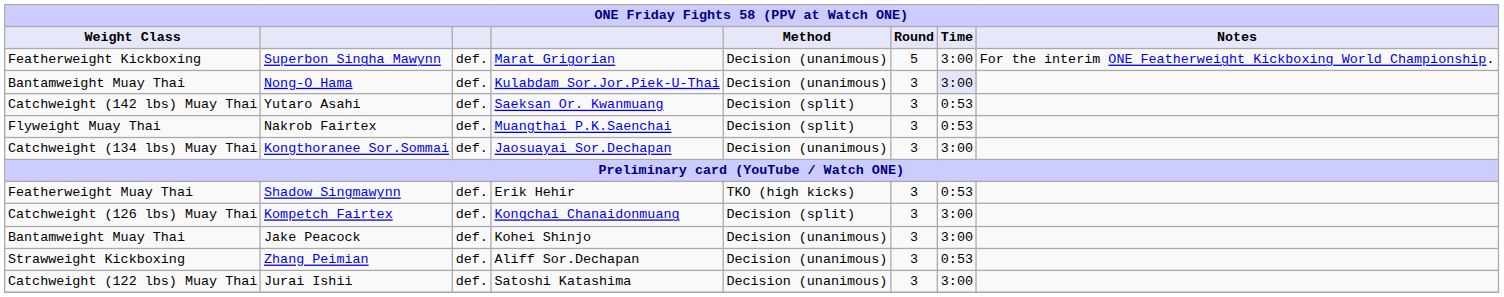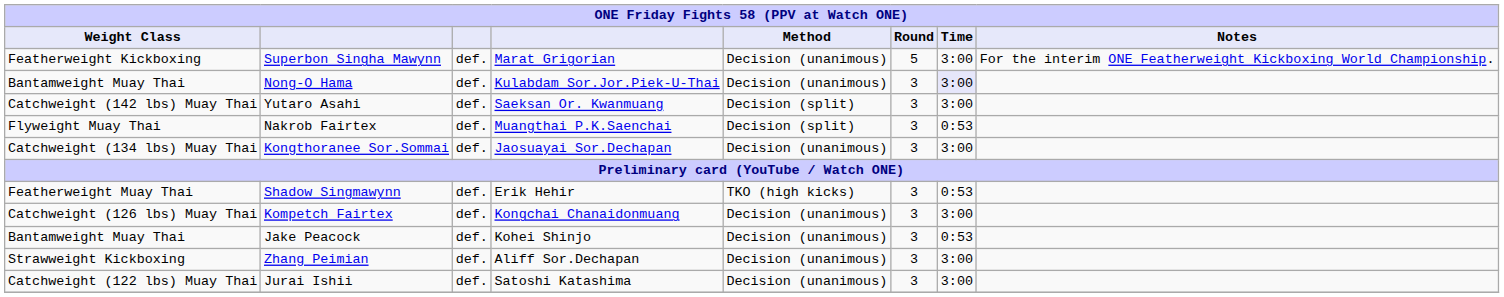 <table class="wikitable" style="font-size: 80%;">
 <tr>
 <th colspan="8" style="background-color: #ccf; color: #000080; text-align: center;"><strong>ONE Friday Fights 58 (PPV at Watch ONE)</strong></th>
 </tr>
 <tr>
 <th colspan="1" style="background-color: #E6E8FA; color: #000000; text-align: center;">Weight Class</th>
 <th colspan="1" style="background-color: #E6E8FA; color: #000000; text-align: center;"></th>
 <th colspan="1" style="background-color: #E6E8FA; color: #000000; text-align: center;"></th>
 <th colspan="1" style="background-color: #E6E8FA; color: #000000; text-align: center;"></th>
 <th colspan="1" style="background-color: #E6E8FA; color: #000000; text-align: center;">Method</th>
 <th colspan="1" style="background-color: #E6E8FA; color: #000000; text-align: center;">Round</th>
 <th colspan="1" style="background-color: #E6E8FA; color: #000000; text-align: center;">Time</th>
 <th colspan="1" style="background-color: #E6E8FA; color: #000000; text-align: center;">Notes</th>
 </tr>
 <tr>
 <td>Featherweight Kickboxing</td>
 <td> <a href='#'>Superbon Singha Mawynn</a></td>
 <td>def.</td>
 <td> <a href='#'>Marat Grigorian</a></td>
 <td>Decision (unanimous)</td>
 <td align=center>5</td>
 <td align=center>3:00</td>
 <td>For the interim <a href='#'>ONE Featherweight Kickboxing World Championship</a>.</td>
 </tr>
 <tr>
 <td>Bantamweight Muay Thai</td>
 <td> <a href='#'>Nong-O Hama</a></td>
 <td>def.</td>
 <td> <a href='#'>Kulabdam Sor.Jor.Piek-U-Thai</a></td>
 <td>Decision (unanimous)</td>
 <td align=center>3</td>
 <td align=center style="background: lavender;">3:00</td>
 <td></td>
 </tr>
 <tr>
 <td>Catchweight (142 lbs) Muay Thai</td>
 <td> Yutaro Asahi</td>
 <td>def.</td>
 <td> <a href='#'>Saeksan Or. Kwanmuang</a></td>
 <td>Decision (split)</td>
 <td align=center>3</td>
-<td align=center>0:53</td>
+<td align=center>3:00</td>
 <td></td>
 </tr>
 <tr>
 <td>Flyweight Muay Thai</td>
 <td> Nakrob Fairtex</td>
 <td>def.</td>
 <td> <a href='#'>Muangthai P.K.Saenchai</a></td>
 <td>Decision (split)</td>
 <td align=center>3</td>
 <td align=center>0:53</td>
 <td></td>
 </tr>
 <tr>
 <td>Catchweight (134 lbs) Muay Thai</td>
 <td> <a href='#'>Kongthoranee Sor.Sommai</a></td>
 <td>def.</td>
 <td> <a href='#'>Jaosuayai Sor.Dechapan</a></td>
 <td>Decision (unanimous)</td>
 <td align=center>3</td>
 <td align=center>3:00</td>
 <td></td>
 </tr>
 <tr>
 <th colspan="8" style="background-color: #ccf; color: #000080; text-align: center;"><strong>Preliminary card (YouTube / Watch ONE)</strong></th>
 </tr>
 <tr>
 <td>Featherweight Muay Thai</td>
 <td> <a href='#'>Shadow Singmawynn</a></td>
 <td>def.</td>
 <td> Erik Hehir</td>
 <td>TKO (high kicks)</td>
 <td align=center>3</td>
 <td align=center>0:53</td>
 <td></td>
 </tr>
 <tr>
 <td>Catchweight (126 lbs) Muay Thai</td>
 <td> <a href='#'>Kompetch Fairtex</a></td>
 <td>def.</td>
 <td> <a href='#'>Kongchai Chanaidonmuang</a></td>
-<td>Decision (split)</td>
+<td>Decision (unanimous)</td>
 <td align=center>3</td>
 <td align=center>3:00</td>
 <td></td>
 </tr>
 <tr>
 <td>Bantamweight Muay Thai</td>
 <td> Jake Peacock</td>
 <td>def.</td>
 <td> Kohei Shinjo</td>
 <td>Decision (unanimous)</td>
 <td align=center>3</td>
-<td align=center>3:00</td>
+<td align=center>0:53</td>
 <td></td>
 </tr>
 <tr>
 <td>Strawweight Kickboxing</td>
 <td> <a href='#'>Zhang Peimian</a></td>
 <td>def.</td>
 <td> Aliff Sor.Dechapan</td>
 <td>Decision (unanimous)</td>
 <td align=center>3</td>
-<td align=center>0:53</td>
+<td align=center>3:00</td>
 <td></td>
 </tr>
 <tr>
 <td>Catchweight (122 lbs) Muay Thai</td>
 <td> Jurai Ishii</td>
 <td>def.</td>
 <td> Satoshi Katashima</td>
 <td>Decision (unanimous)</td>
 <td align=center>3</td>
 <td align=center>3:00</td>
 <td></td>
 </tr>
 <tr>
 </tr>
 </table>
